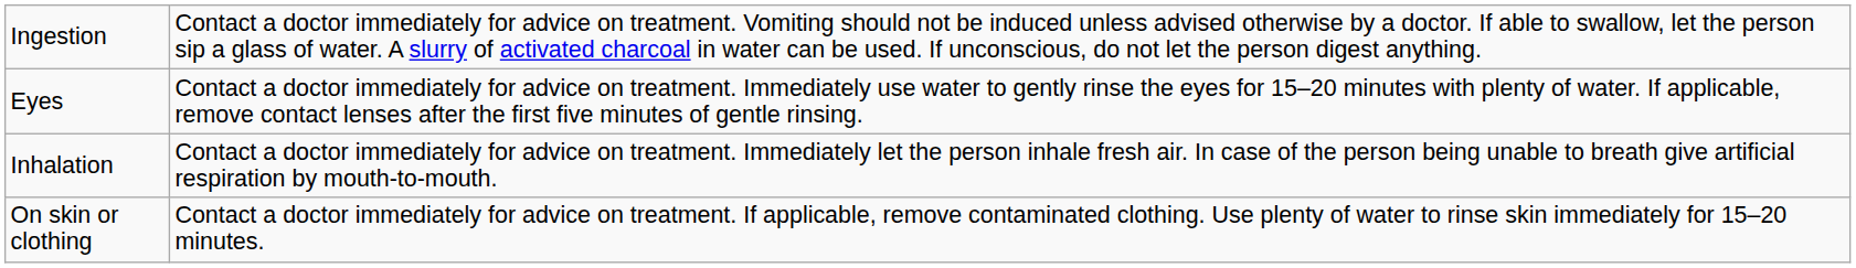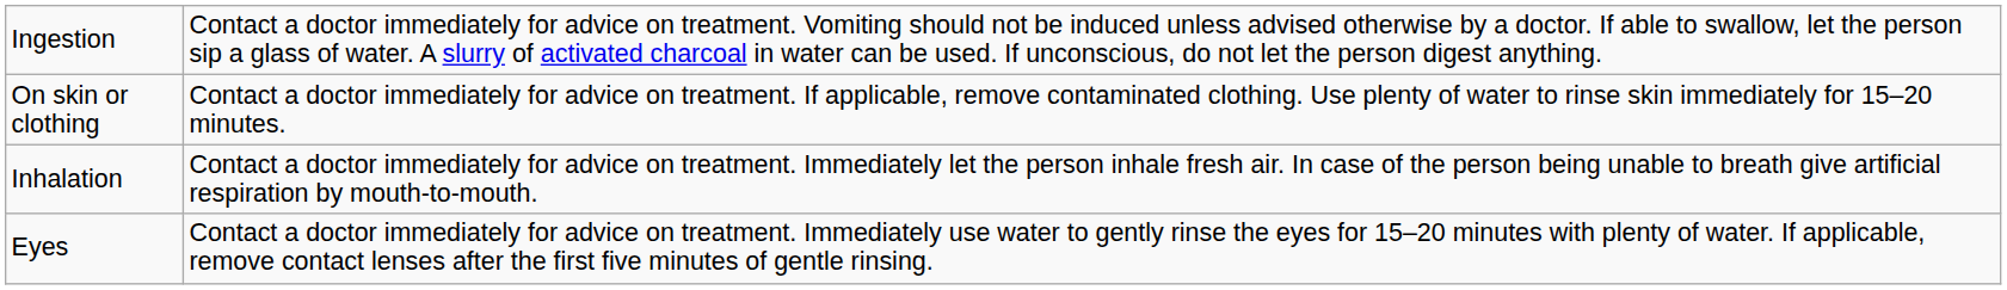 <table class="wikitable">
 <tr>
 <td>Ingestion</td>
 <td>Contact a doctor immediately for advice on treatment. Vomiting should not be induced unless advised otherwise by a doctor. If able to swallow, let the person sip a glass of water. A <a href='#'>slurry</a> of <a href='#'>activated charcoal</a> in water can be used. If unconscious, do not let the person digest anything.</td>
 </tr>
 <tr>
-<td>Eyes</td>
-<td>Contact a doctor immediately for advice on treatment. Immediately use water to gently rinse the eyes for 15–20 minutes with plenty of water. If applicable, remove contact lenses after the first five minutes of gentle rinsing.</td>
+<td>On skin or clothing</td>
+<td>Contact a doctor immediately for advice on treatment. If applicable, remove contaminated clothing. Use plenty of water to rinse skin immediately for 15–20 minutes.</td>
 </tr>
 <tr>
 <td>Inhalation</td>
 <td>Contact a doctor immediately for advice on treatment. Immediately let the person inhale fresh air. In case of the person being unable to breath give artificial respiration by mouth-to-mouth.</td>
 </tr>
 <tr>
-<td>On skin or clothing</td>
-<td>Contact a doctor immediately for advice on treatment. If applicable, remove contaminated clothing. Use plenty of water to rinse skin immediately for 15–20 minutes.</td>
+<td>Eyes</td>
+<td>Contact a doctor immediately for advice on treatment. Immediately use water to gently rinse the eyes for 15–20 minutes with plenty of water. If applicable, remove contact lenses after the first five minutes of gentle rinsing.</td>
 </tr>
 </table>
